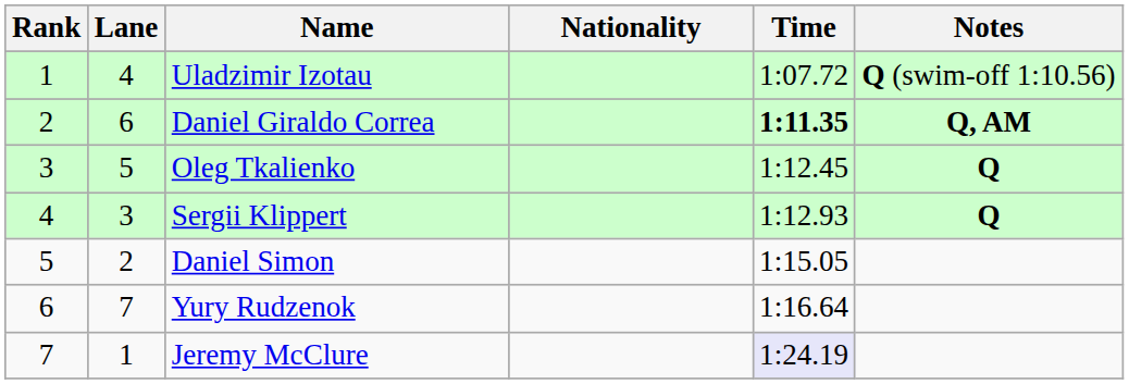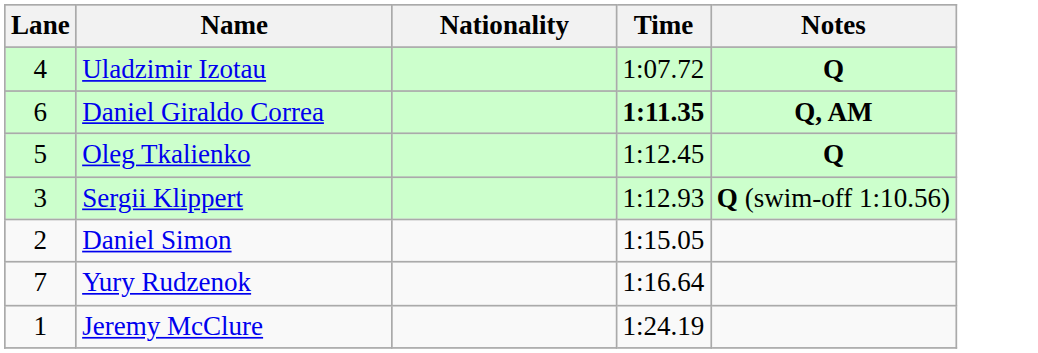 <table class="wikitable sortable" style="text-align:center">
 <tr>
-<th>Rank</th>
 <th>Lane</th>
 <th style="width:180px">Name</th>
 <th style="width:125px">Nationality</th>
 <th>Time</th>
 <th>Notes</th>
 </tr>
 <tr style="background:#cfc;">
-<td>1</td>
 <td>4</td>
 <td style="text-align:left;"><a href='#'>Uladzimir Izotau</a></td>
 <td style="text-align:left;"></td>
 <td>1:07.72</td>
-<td><strong>Q</strong> (swim-off 1:10.56)</td>
+<td><strong>Q</strong></td>
 </tr>
 <tr style="background:#cfc;">
-<td>2</td>
 <td>6</td>
 <td style="text-align:left;"><a href='#'>Daniel Giraldo Correa</a></td>
 <td style="text-align:left;"></td>
 <td><strong>1:11.35</strong></td>
 <td><strong>Q, AM</strong></td>
 </tr>
 <tr style="background:#cfc;">
-<td>3</td>
 <td>5</td>
 <td style="text-align:left;"><a href='#'>Oleg Tkalienko</a></td>
 <td style="text-align:left;"></td>
 <td>1:12.45</td>
 <td><strong>Q</strong></td>
 </tr>
 <tr style="background:#cfc;">
-<td>4</td>
 <td>3</td>
 <td style="text-align:left;"><a href='#'>Sergii Klippert</a></td>
 <td style="text-align:left;"></td>
 <td>1:12.93</td>
-<td><strong>Q</strong></td>
+<td><strong>Q</strong> (swim-off 1:10.56)</td>
 </tr>
 <tr>
-<td>5</td>
 <td>2</td>
 <td style="text-align:left;"><a href='#'>Daniel Simon</a></td>
 <td style="text-align:left;"></td>
 <td>1:15.05</td>
 <td></td>
 </tr>
 <tr>
-<td>6</td>
 <td>7</td>
 <td style="text-align:left;"><a href='#'>Yury Rudzenok</a></td>
 <td style="text-align:left;"></td>
 <td>1:16.64</td>
 <td></td>
 </tr>
 <tr>
-<td>7</td>
 <td>1</td>
 <td style="text-align:left;"><a href='#'>Jeremy McClure</a></td>
 <td style="text-align:left;"></td>
-<td style="background: lavender;">1:24.19</td>
+<td>1:24.19</td>
 <td></td>
 </tr>
 </table>
